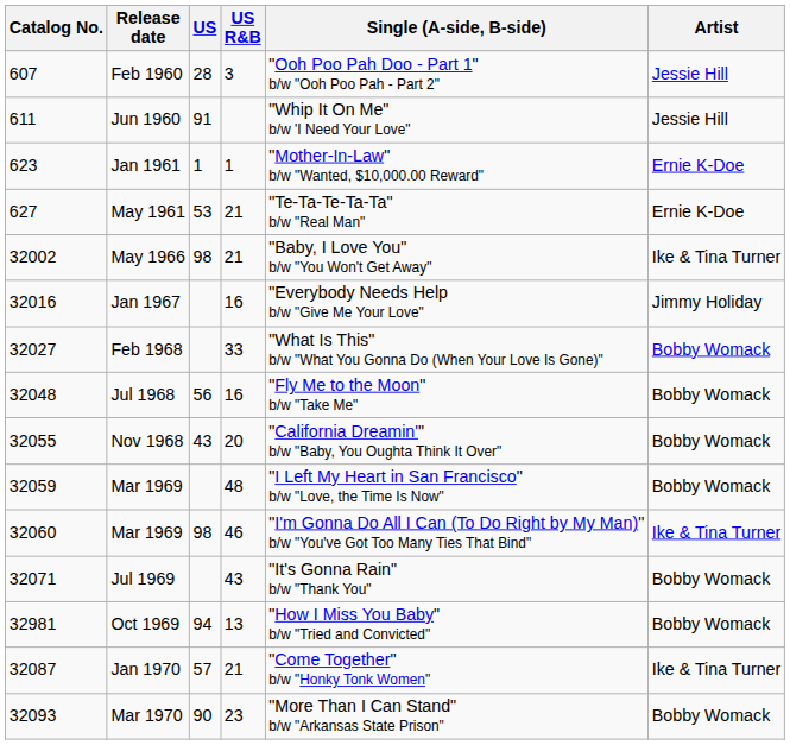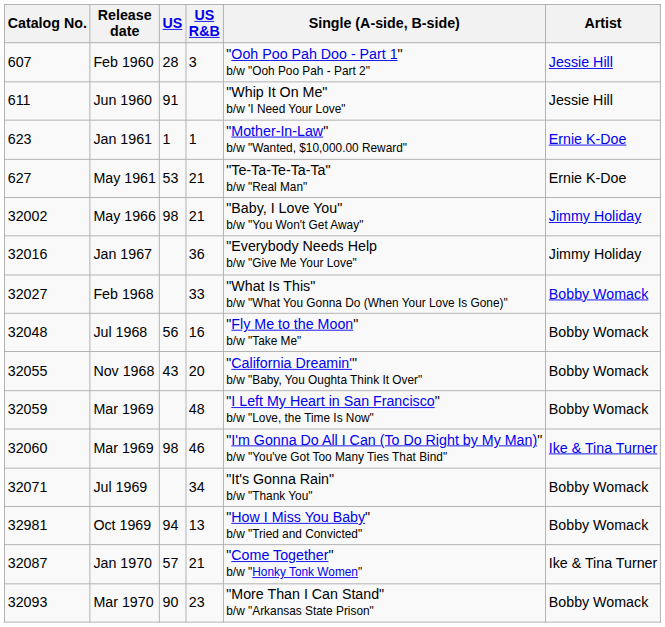 <table class="wikitable">
 <tr>
 <th>Catalog No.</th>
 <th>Release<br>date</th>
 <th><a href='#'>US</a></th>
 <th><a href='#'>US</a><br><a href='#'>R&B</a></th>
 <th><strong>Single (A-side, B-side)</strong></th>
 <th>Artist</th>
 </tr>
 <tr>
 <td>607</td>
 <td>Feb 1960</td>
 <td>28</td>
 <td>3</td>
 <td>"<a href='#'>Ooh Poo Pah Doo - Part 1</a>"<br><small>b/w "Ooh Poo Pah - Part 2"</small></td>
 <td><a href='#'>Jessie Hill</a></td>
 </tr>
 <tr>
 <td>611</td>
 <td>Jun 1960</td>
 <td>91</td>
 <td></td>
 <td>"Whip It On Me"<br><small>b/w 'I Need Your Love"</small></td>
 <td>Jessie Hill</td>
 </tr>
 <tr>
 <td>623</td>
 <td>Jan 1961</td>
 <td>1</td>
 <td>1</td>
 <td>"<a href='#'>Mother-In-Law</a>"<br><small>b/w "Wanted, $10,000.00 Reward"</small></td>
 <td><a href='#'>Ernie K-Doe</a></td>
 </tr>
 <tr>
 <td>627</td>
 <td>May 1961</td>
 <td>53</td>
 <td>21</td>
 <td>"Te-Ta-Te-Ta-Ta"<br><small>b/w "Real Man"</small></td>
 <td>Ernie K-Doe</td>
 </tr>
 <tr>
 <td>32002</td>
 <td>May 1966</td>
 <td>98</td>
 <td>21</td>
 <td>"Baby, I Love You"<br><small>b/w "You Won't Get Away"</small></td>
-<td>Ike & Tina Turner</td>
+<td><a href='#'>Jimmy Holiday</a></td>
 </tr>
 <tr>
 <td>32016</td>
 <td>Jan 1967</td>
 <td></td>
-<td>16</td>
+<td>36</td>
 <td>"Everybody Needs Help<br><small>b/w "Give Me Your Love"</small></td>
 <td>Jimmy Holiday</td>
 </tr>
 <tr>
 <td>32027</td>
 <td>Feb 1968</td>
 <td></td>
 <td>33</td>
 <td>"What Is This"<br><small>b/w "What You Gonna Do (When Your Love Is Gone)"</small></td>
 <td><a href='#'>Bobby Womack</a></td>
 </tr>
 <tr>
 <td>32048</td>
 <td>Jul 1968</td>
 <td>56</td>
 <td>16</td>
 <td>"<a href='#'>Fly Me to the Moon</a>"<br><small>b/w "Take Me"</small></td>
 <td>Bobby Womack</td>
 </tr>
 <tr>
 <td>32055</td>
 <td>Nov 1968</td>
 <td>43</td>
 <td>20</td>
 <td>"<a href='#'>California Dreamin'</a>"<br><small>b/w "Baby, You Oughta Think It Over"</small></td>
 <td>Bobby Womack</td>
 </tr>
 <tr>
 <td>32059</td>
 <td>Mar 1969</td>
 <td></td>
 <td>48</td>
 <td>"<a href='#'>I Left My Heart in San Francisco</a>"<br><small>b/w "Love, the Time Is Now"</small></td>
 <td>Bobby Womack</td>
 </tr>
 <tr>
 <td>32060</td>
 <td>Mar 1969</td>
 <td>98</td>
 <td>46</td>
 <td>"<a href='#'>I'm Gonna Do All I Can (To Do Right by My Man)</a>"<br><small>b/w "You've Got Too Many Ties That Bind"</small></td>
 <td><a href='#'>Ike & Tina Turner</a></td>
 </tr>
 <tr>
 <td>32071</td>
 <td>Jul 1969</td>
 <td></td>
-<td>43</td>
+<td>34</td>
 <td>"It's Gonna Rain"<br><small>b/w "Thank You"</small></td>
 <td>Bobby Womack</td>
 </tr>
 <tr>
 <td>32981</td>
 <td>Oct 1969</td>
 <td>94</td>
 <td>13</td>
 <td>"<a href='#'>How I Miss You Baby</a>"<br><small>b/w "Tried and Convicted"</small></td>
 <td>Bobby Womack</td>
 </tr>
 <tr>
 <td>32087</td>
 <td>Jan 1970</td>
 <td>57</td>
 <td>21</td>
 <td>"<a href='#'>Come Together</a>"<br><small>b/w "<a href='#'>Honky Tonk Women</a>"</small></td>
 <td>Ike & Tina Turner</td>
 </tr>
 <tr>
 <td>32093</td>
 <td>Mar 1970</td>
 <td>90</td>
 <td>23</td>
 <td>"More Than I Can Stand"<br><small>b/w "Arkansas State Prison"</small></td>
 <td>Bobby Womack</td>
 </tr>
 </table>
